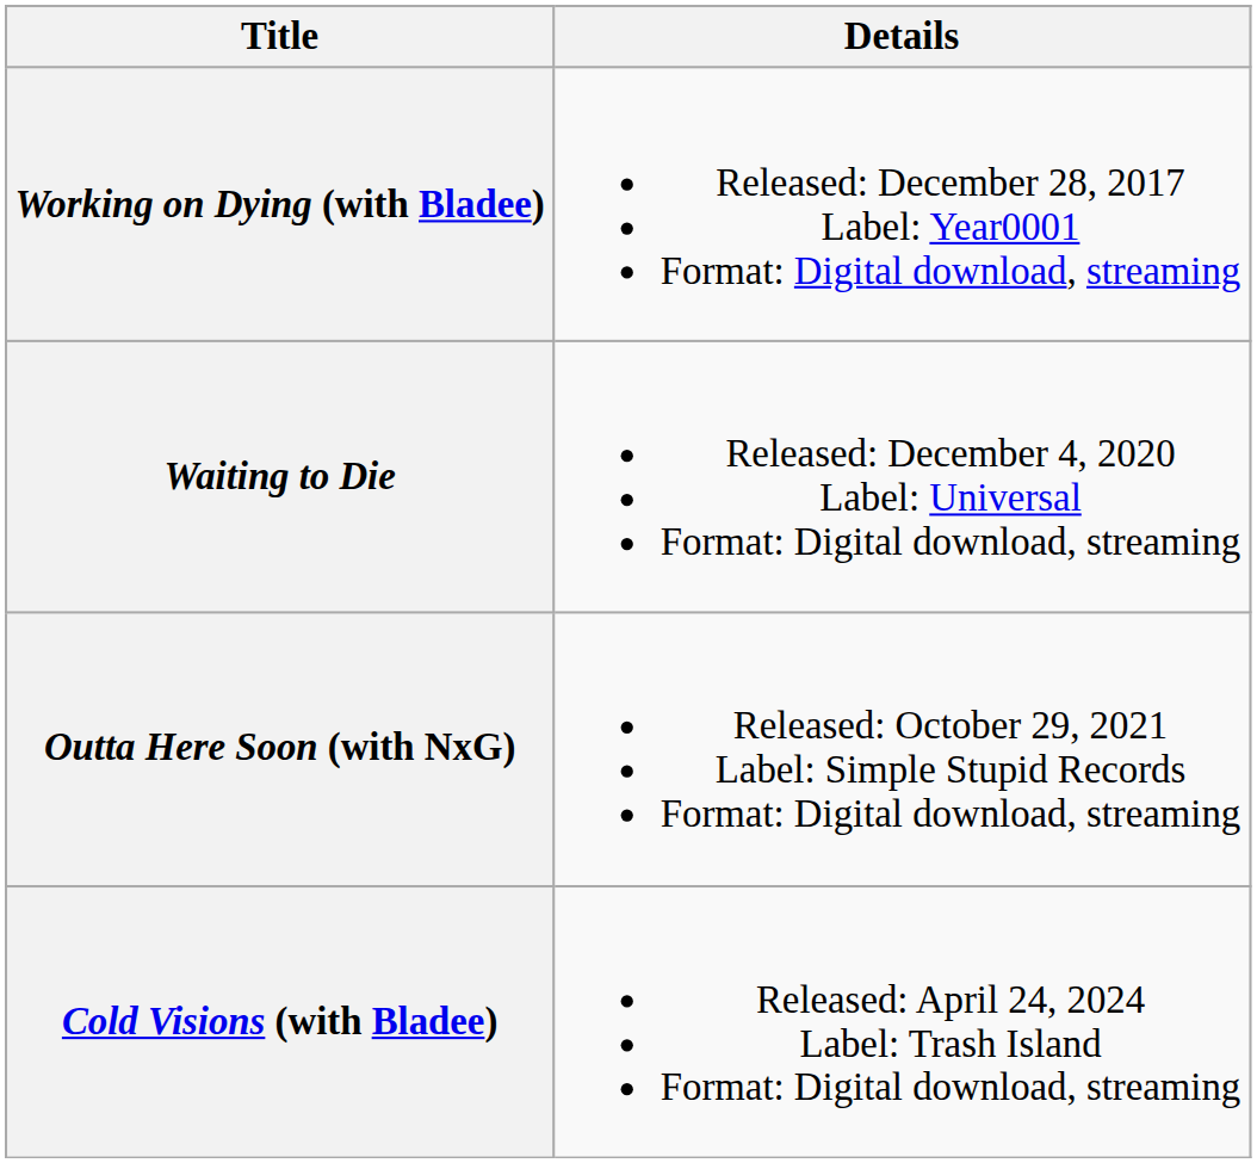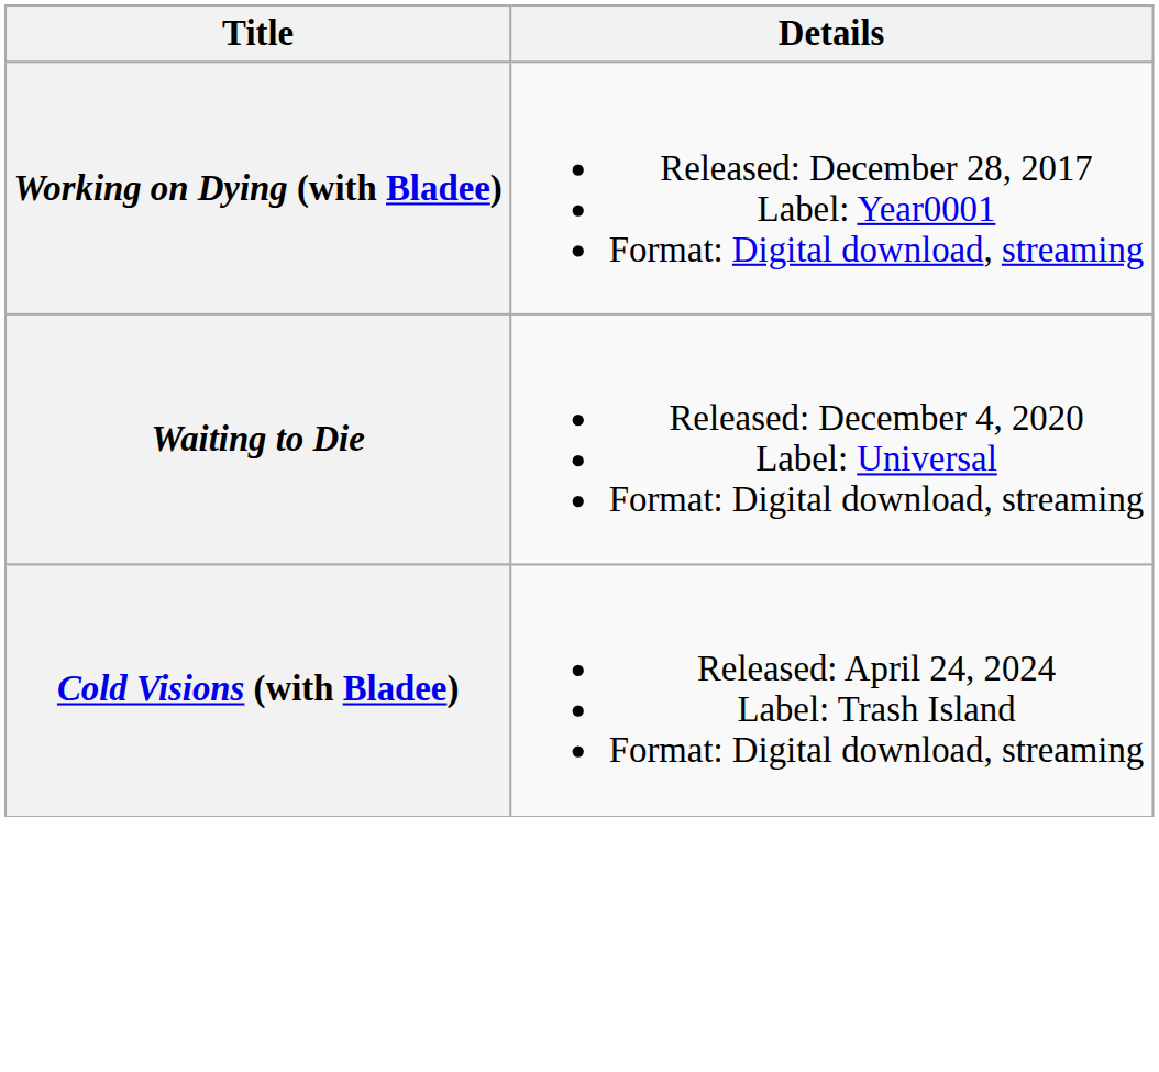 <table class="wikitable plainrowheaders" style="text-align:center;">
 <tr>
 <th scope="col">Title</th>
 <th scope="col">Details</th>
 </tr>
 <tr>
 <th scope="row"><em>Working on Dying</em> (with <a href='#'>Bladee</a>)</th>
 <td><br><ul><li>Released: December 28, 2017</li><li>Label: <a href='#'>Year0001</a></li><li>Format: <a href='#'>Digital download</a>, <a href='#'>streaming</a></li></ul></td>
 </tr>
 <tr>
 <th scope="row"><em>Waiting to Die</em></th>
 <td><br><ul><li>Released: December 4, 2020</li><li>Label: <a href='#'>Universal</a></li><li>Format: Digital download, streaming</li></ul></td>
 </tr>
 <tr>
-<th scope="row"><em>Outta Here Soon</em> (with NxG)</th>
-<td><br><ul><li>Released: October 29, 2021</li><li>Label: Simple Stupid Records</li><li>Format: Digital download, streaming</li></ul></td>
-</tr>
-<tr>
 <th scope="row"><em><a href='#'>Cold Visions</a></em> (with <a href='#'>Bladee</a>)</th>
 <td><br><ul><li>Released: April 24, 2024</li><li>Label: Trash Island</li><li>Format: Digital download, streaming</li></ul></td>
 </tr>
 </table>
